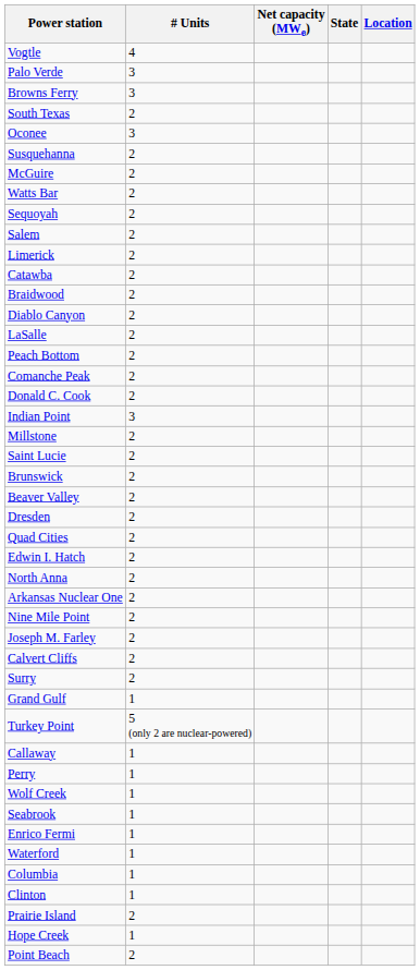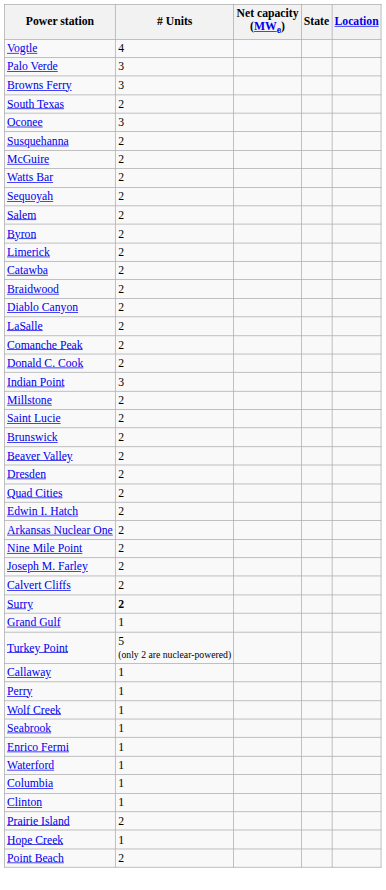 <table class="sortable wikitable">
 <tr>
 <th>Power station</th>
 <th># Units</th>
 <th>Net capacity<br>(<a href='#'>MW<sub>e</sub></a>)</th>
 <th>State</th>
 <th><a href='#'>Location</a></th>
 </tr>
 <tr>
 <td><a href='#'>Vogtle</a></td>
 <td>4</td>
 <td></td>
 <td></td>
 <td></td>
 </tr>
 <tr>
 <td><a href='#'>Palo Verde</a></td>
 <td>3</td>
 <td></td>
 <td></td>
 <td></td>
 </tr>
 <tr>
 <td><a href='#'>Browns Ferry</a></td>
 <td>3</td>
 <td></td>
 <td></td>
 <td></td>
 </tr>
 <tr>
 <td><a href='#'>South Texas</a></td>
 <td>2</td>
 <td></td>
 <td></td>
 <td></td>
 </tr>
 <tr>
 <td><a href='#'>Oconee</a></td>
 <td>3</td>
 <td></td>
 <td></td>
 <td></td>
 </tr>
 <tr>
 <td><a href='#'>Susquehanna</a></td>
 <td>2</td>
 <td></td>
 <td></td>
 <td></td>
 </tr>
 <tr>
 <td><a href='#'>McGuire</a></td>
 <td>2</td>
 <td></td>
 <td></td>
 <td></td>
 </tr>
 <tr>
 <td><a href='#'>Watts Bar</a></td>
 <td>2</td>
 <td></td>
 <td></td>
 <td></td>
 </tr>
 <tr>
 <td><a href='#'>Sequoyah</a></td>
 <td>2</td>
 <td></td>
 <td></td>
 <td></td>
 </tr>
 <tr>
 <td><a href='#'>Salem</a></td>
 <td>2</td>
 <td></td>
 <td></td>
 <td></td>
 </tr>
 <tr>
+<td><a href='#'>Byron</a></td>
+<td>2</td>
+<td></td>
+<td></td>
+<td></td>
+</tr>
+<tr>
 <td><a href='#'>Limerick</a></td>
 <td>2</td>
 <td></td>
 <td></td>
 <td></td>
 </tr>
 <tr>
 <td><a href='#'>Catawba</a></td>
 <td>2</td>
 <td></td>
 <td></td>
 <td></td>
 </tr>
 <tr>
 <td><a href='#'>Braidwood</a></td>
 <td>2</td>
 <td></td>
 <td></td>
 <td></td>
 </tr>
 <tr>
 <td><a href='#'>Diablo Canyon</a></td>
 <td>2</td>
 <td></td>
 <td></td>
 <td></td>
 </tr>
 <tr>
 <td><a href='#'>LaSalle</a></td>
-<td>2</td>
-<td></td>
-<td></td>
-<td></td>
-</tr>
-<tr>
-<td><a href='#'>Peach Bottom</a></td>
 <td>2</td>
 <td></td>
 <td></td>
 <td></td>
 </tr>
 <tr>
 <td><a href='#'>Comanche Peak</a></td>
 <td>2</td>
 <td></td>
 <td></td>
 <td></td>
 </tr>
 <tr>
 <td><a href='#'>Donald C. Cook</a></td>
 <td>2</td>
 <td></td>
 <td></td>
 <td></td>
 </tr>
 <tr>
 <td><a href='#'>Indian Point</a></td>
 <td>3</td>
 <td></td>
 <td></td>
 <td></td>
 </tr>
 <tr>
 <td><a href='#'>Millstone</a></td>
 <td>2</td>
 <td></td>
 <td></td>
 <td></td>
 </tr>
 <tr>
 <td><a href='#'>Saint Lucie</a></td>
 <td>2</td>
 <td></td>
 <td></td>
 <td></td>
 </tr>
 <tr>
 <td><a href='#'>Brunswick</a></td>
 <td>2</td>
 <td></td>
 <td></td>
 <td></td>
 </tr>
 <tr>
 <td><a href='#'>Beaver Valley</a></td>
 <td>2</td>
 <td></td>
 <td></td>
 <td></td>
 </tr>
 <tr>
 <td><a href='#'>Dresden</a></td>
 <td>2</td>
 <td></td>
 <td></td>
 <td></td>
 </tr>
 <tr>
 <td><a href='#'>Quad Cities</a></td>
 <td>2</td>
 <td></td>
 <td></td>
 <td></td>
 </tr>
 <tr>
 <td><a href='#'>Edwin I. Hatch</a></td>
 <td>2</td>
 <td></td>
 <td></td>
 <td></td>
 </tr>
 <tr>
-<td><a href='#'>North Anna</a></td>
-<td>2</td>
-<td></td>
-<td></td>
-<td></td>
-</tr>
-<tr>
 <td><a href='#'>Arkansas Nuclear One</a></td>
 <td>2</td>
 <td></td>
 <td></td>
 <td></td>
 </tr>
 <tr>
 <td><a href='#'>Nine Mile Point</a></td>
 <td>2</td>
 <td></td>
 <td></td>
 <td></td>
 </tr>
 <tr>
 <td><a href='#'>Joseph M. Farley</a></td>
 <td>2</td>
 <td></td>
 <td></td>
 <td></td>
 </tr>
 <tr>
 <td><a href='#'>Calvert Cliffs</a></td>
 <td>2</td>
 <td></td>
 <td></td>
 <td></td>
 </tr>
 <tr>
 <td><a href='#'>Surry</a></td>
-<td>2</td>
+<td><strong>2</strong></td>
 <td></td>
 <td></td>
 <td></td>
 </tr>
 <tr>
 <td><a href='#'>Grand Gulf</a></td>
 <td>1</td>
 <td></td>
 <td></td>
 <td></td>
 </tr>
 <tr>
 <td><a href='#'>Turkey Point</a></td>
 <td>5<br><small>(only 2 are nuclear-powered)</small></td>
 <td></td>
 <td></td>
 <td></td>
 </tr>
 <tr>
 <td><a href='#'>Callaway</a></td>
 <td>1</td>
 <td></td>
 <td></td>
 <td></td>
 </tr>
 <tr>
 <td><a href='#'>Perry</a></td>
 <td>1</td>
 <td></td>
 <td></td>
 <td></td>
 </tr>
 <tr>
 <td><a href='#'>Wolf Creek</a></td>
 <td>1</td>
 <td></td>
 <td></td>
 <td></td>
 </tr>
 <tr>
 <td><a href='#'>Seabrook</a></td>
 <td>1</td>
 <td></td>
 <td></td>
 <td></td>
 </tr>
 <tr>
 <td><a href='#'>Enrico Fermi</a></td>
 <td>1</td>
 <td></td>
 <td></td>
 <td></td>
 </tr>
 <tr>
 <td><a href='#'>Waterford</a></td>
 <td>1</td>
 <td></td>
 <td></td>
 <td></td>
 </tr>
 <tr>
 <td><a href='#'>Columbia</a></td>
 <td>1</td>
 <td></td>
 <td></td>
 <td></td>
 </tr>
 <tr>
 <td><a href='#'>Clinton</a></td>
 <td>1</td>
 <td></td>
 <td></td>
 <td></td>
 </tr>
 <tr>
 <td><a href='#'>Prairie Island</a></td>
 <td>2</td>
 <td></td>
 <td></td>
 <td></td>
 </tr>
 <tr>
 <td><a href='#'>Hope Creek</a></td>
 <td>1</td>
 <td></td>
 <td></td>
 <td></td>
 </tr>
 <tr>
 <td><a href='#'>Point Beach</a></td>
 <td>2</td>
 <td></td>
 <td></td>
 <td></td>
 </tr>
 </table>
